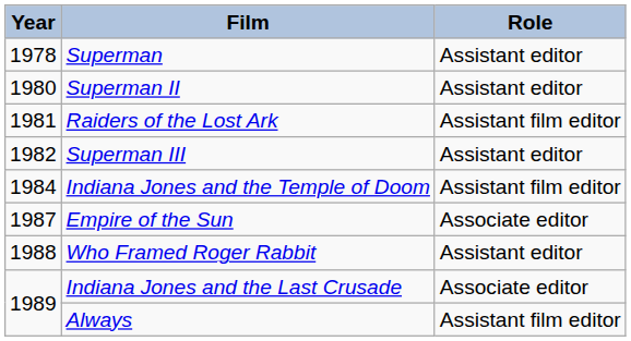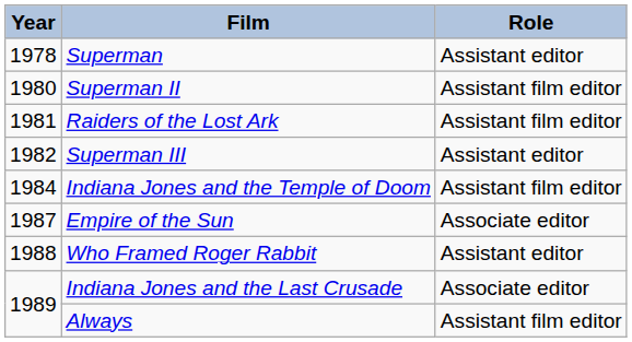 <table class="wikitable" style="font-size:95%;">
 <tr>
 <th style="background:#B0C4DE;">Year</th>
 <th style="background:#B0C4DE;">Film</th>
 <th style="background:#B0C4DE;">Role</th>
 </tr>
 <tr>
 <td>1978</td>
 <td><em><a href='#'>Superman</a></em></td>
 <td>Assistant editor</td>
 </tr>
 <tr>
 <td>1980</td>
 <td><em><a href='#'>Superman II</a></em></td>
-<td>Assistant editor</td>
+<td>Assistant film editor</td>
 </tr>
 <tr>
 <td>1981</td>
 <td><em><a href='#'>Raiders of the Lost Ark</a></em></td>
 <td>Assistant film editor</td>
 </tr>
 <tr>
 <td>1982</td>
 <td><em><a href='#'>Superman III</a></em></td>
 <td>Assistant editor</td>
 </tr>
 <tr>
 <td>1984</td>
 <td><em><a href='#'>Indiana Jones and the Temple of Doom</a></em></td>
 <td>Assistant film editor</td>
 </tr>
 <tr>
 <td>1987</td>
 <td><em><a href='#'>Empire of the Sun</a></em></td>
 <td>Associate editor</td>
 </tr>
 <tr>
 <td>1988</td>
 <td><em><a href='#'>Who Framed Roger Rabbit</a></em></td>
 <td>Assistant editor</td>
 </tr>
 <tr>
 <td rowspan=2>1989</td>
 <td><em><a href='#'>Indiana Jones and the Last Crusade</a></em></td>
 <td>Associate editor</td>
 </tr>
 <tr>
 <td><em><a href='#'>Always</a></em></td>
 <td>Assistant film editor</td>
 </tr>
 </table>
